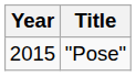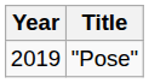 <table class="wikitable">
 <tr>
 <th>Year</th>
 <th>Title</th>
 </tr>
 <tr>
-<td>2015</td>
+<td>2019</td>
 <td>"Pose"</td>
 </tr>
 </table>
